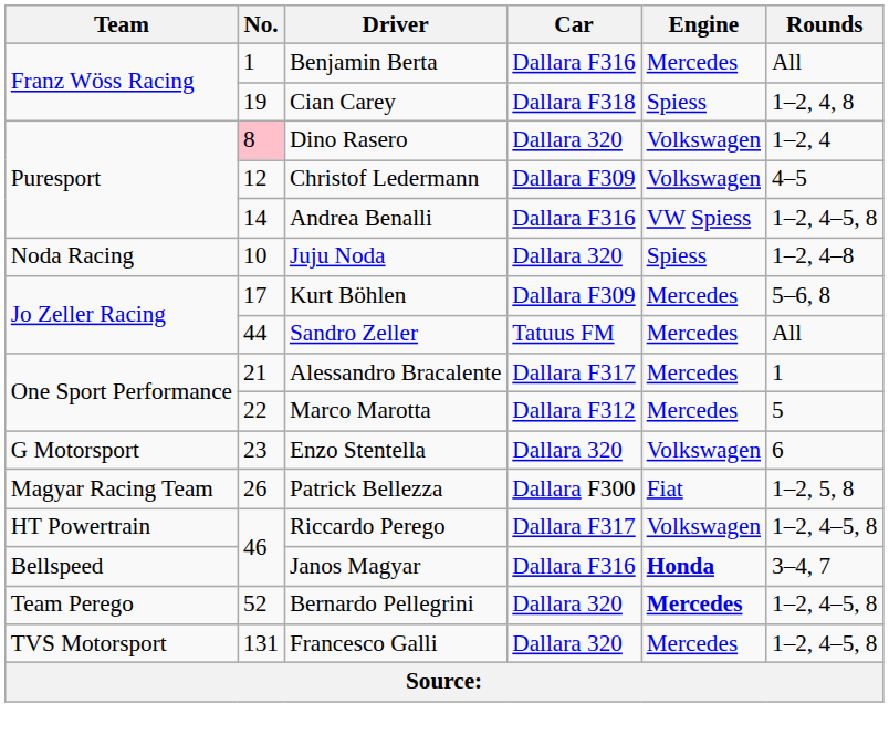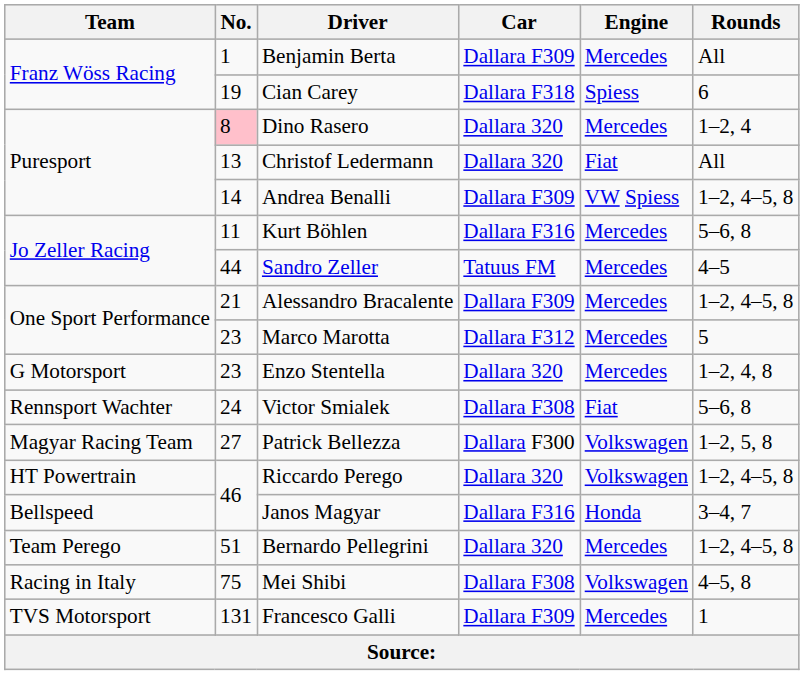 <table class="wikitable" style="font-size: 85%">
 <tr>
 <th>Team</th>
 <th>No.</th>
 <th>Driver</th>
 <th>Car</th>
 <th>Engine</th>
 <th>Rounds</th>
 </tr>
 <tr>
 <td rowspan="2"> <a href='#'>Franz Wöss Racing</a></td>
 <td>1</td>
 <td> Benjamin Berta</td>
-<td><a href='#'>Dallara F316</a></td>
+<td><a href='#'>Dallara F309</a></td>
 <td><a href='#'>Mercedes</a></td>
 <td>All</td>
 </tr>
 <tr>
 <td>19</td>
 <td> Cian Carey</td>
 <td><a href='#'>Dallara F318</a></td>
 <td rowspan="1"><a href='#'>Spiess</a></td>
-<td>1–2, 4, 8</td>
+<td>6</td>
 </tr>
 <tr>
 <td rowspan="3"> Puresport</td>
 <td style="background: pink;">8</td>
 <td> Dino Rasero</td>
 <td><a href='#'>Dallara 320</a></td>
-<td><a href='#'>Volkswagen</a></td>
+<td><a href='#'>Mercedes</a></td>
 <td>1–2, 4</td>
 </tr>
 <tr>
-<td>12</td>
+<td>13</td>
 <td> Christof Ledermann</td>
-<td><a href='#'>Dallara F309</a></td>
-<td><a href='#'>Volkswagen</a></td>
-<td>4–5</td>
+<td><a href='#'>Dallara 320</a></td>
+<td><a href='#'>Fiat</a></td>
+<td>All</td>
 </tr>
 <tr>
 <td>14</td>
 <td> Andrea Benalli</td>
-<td><a href='#'>Dallara F316</a></td>
+<td><a href='#'>Dallara F309</a></td>
 <td><a href='#'>VW</a> <a href='#'>Spiess</a></td>
 <td>1–2, 4–5, 8</td>
 </tr>
 <tr>
-<td> Noda Racing</td>
-<td>10</td>
-<td> <a href='#'>Juju Noda</a></td>
-<td><a href='#'>Dallara 320</a></td>
-<td rowspan="1"><a href='#'>Spiess</a></td>
-<td>1–2, 4–8</td>
-</tr>
-<tr>
 <td rowspan="2"> <a href='#'>Jo Zeller Racing</a></td>
-<td>17</td>
+<td>11</td>
 <td> Kurt Böhlen</td>
-<td><a href='#'>Dallara F309</a></td>
+<td><a href='#'>Dallara F316</a></td>
 <td><a href='#'>Mercedes</a></td>
 <td>5–6, 8</td>
 </tr>
 <tr>
 <td>44</td>
 <td> <a href='#'>Sandro Zeller</a></td>
 <td><a href='#'>Tatuus FM</a></td>
 <td><a href='#'>Mercedes</a></td>
-<td>All</td>
+<td>4–5</td>
 </tr>
 <tr>
 <td rowspan="2"> One Sport Performance</td>
 <td>21</td>
 <td> Alessandro Bracalente</td>
-<td><a href='#'>Dallara F317</a></td>
+<td><a href='#'>Dallara F309</a></td>
 <td><a href='#'>Mercedes</a></td>
-<td>1</td>
+<td>1–2, 4–5, 8</td>
 </tr>
 <tr>
-<td>22</td>
+<td>23</td>
 <td> Marco Marotta</td>
 <td><a href='#'>Dallara F312</a></td>
 <td><a href='#'>Mercedes</a></td>
 <td>5</td>
 </tr>
 <tr>
 <td> G Motorsport</td>
 <td>23</td>
 <td> Enzo Stentella</td>
 <td><a href='#'>Dallara 320</a></td>
-<td><a href='#'>Volkswagen</a></td>
-<td>6</td>
+<td><a href='#'>Mercedes</a></td>
+<td>1–2, 4, 8</td>
+</tr>
+<tr>
+<td> Rennsport Wachter</td>
+<td>24</td>
+<td> Victor Smialek</td>
+<td><a href='#'>Dallara F308</a></td>
+<td><a href='#'>Fiat</a></td>
+<td>5–6, 8</td>
 </tr>
 <tr>
 <td> Magyar Racing Team</td>
-<td>26</td>
+<td>27</td>
 <td> Patrick Bellezza</td>
 <td><a href='#'>Dallara</a> F300</td>
-<td><a href='#'>Fiat</a></td>
+<td><a href='#'>Volkswagen</a></td>
 <td>1–2, 5, 8</td>
 </tr>
 <tr>
 <td> HT Powertrain</td>
 <td rowspan="2">46</td>
 <td> Riccardo Perego</td>
-<td><a href='#'>Dallara F317</a></td>
+<td><a href='#'>Dallara 320</a></td>
 <td><a href='#'>Volkswagen</a></td>
 <td>1–2, 4–5, 8</td>
 </tr>
 <tr>
 <td> Bellspeed</td>
 <td> Janos Magyar</td>
 <td><a href='#'>Dallara F316</a></td>
-<td><strong><a href='#'>Honda</a></strong></td>
+<td><a href='#'>Honda</a></td>
 <td>3–4, 7</td>
 </tr>
 <tr>
 <td> Team Perego</td>
-<td>52</td>
+<td>51</td>
 <td> Bernardo Pellegrini</td>
 <td><a href='#'>Dallara 320</a></td>
-<td><strong><a href='#'>Mercedes</a></strong></td>
+<td><a href='#'>Mercedes</a></td>
 <td>1–2, 4–5, 8</td>
+</tr>
+<tr>
+<td> Racing in Italy</td>
+<td>75</td>
+<td> Mei Shibi</td>
+<td><a href='#'>Dallara F308</a></td>
+<td><a href='#'>Volkswagen</a></td>
+<td>4–5, 8</td>
 </tr>
 <tr>
 <td> TVS Motorsport</td>
 <td>131</td>
 <td> Francesco Galli</td>
-<td><a href='#'>Dallara 320</a></td>
+<td><a href='#'>Dallara F309</a></td>
 <td><a href='#'>Mercedes</a></td>
-<td>1–2, 4–5, 8</td>
+<td>1</td>
 </tr>
 <tr>
 <th colspan="6">Source:</th>
 </tr>
 </table>
